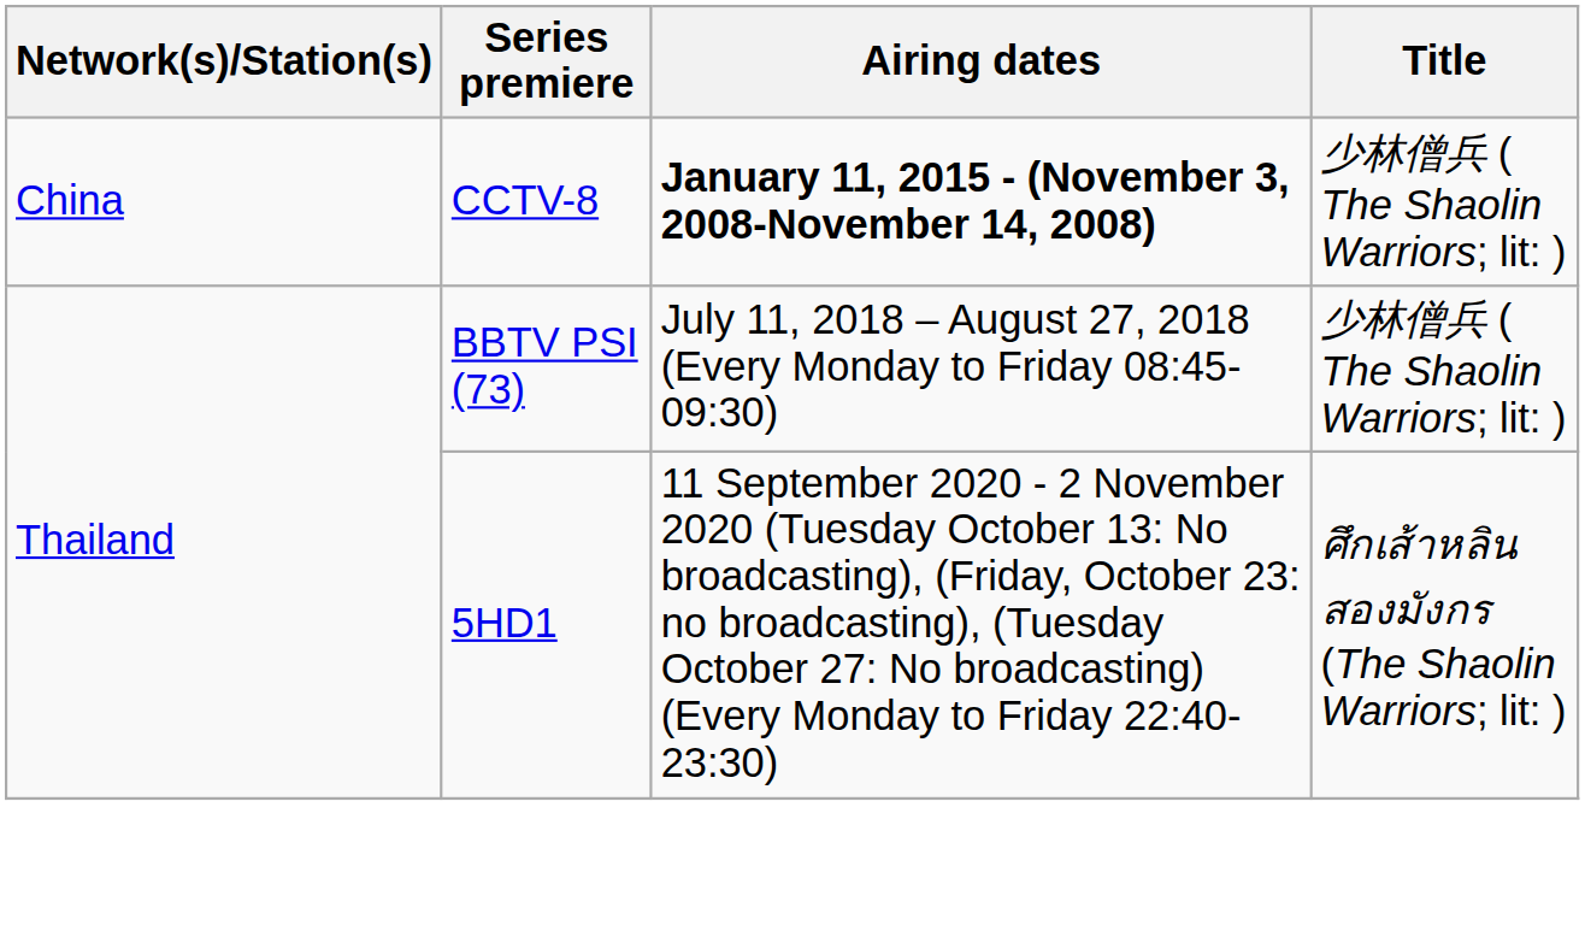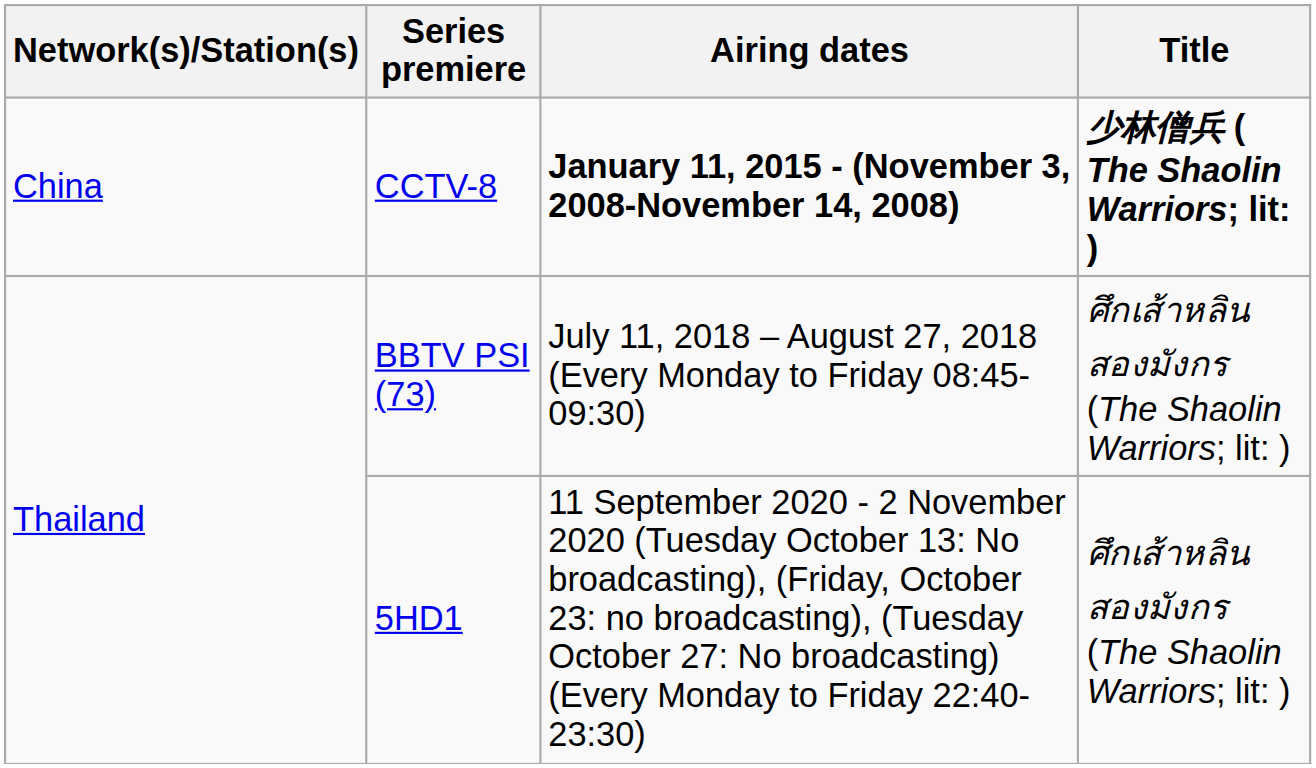 <table class="wikitable">
 <tr>
 <th>Network(s)/Station(s)</th>
 <th>Series premiere</th>
 <th>Airing dates</th>
 <th>Title</th>
 </tr>
 <tr>
 <td> <a href='#'>China</a></td>
 <td><a href='#'>CCTV-8</a></td>
 <td><strong>January 11, 2015 - (November 3, 2008-November 14, 2008)</strong></td>
-<td><em>少林僧兵</em> (<em> The Shaolin Warriors</em>; lit: <em> </em>)</td>
+<td><strong><em>少林僧兵</em> (<em> The Shaolin Warriors</em>; lit: <em> </em>)</strong></td>
 </tr>
 <tr>
 <td rowspan="2"> <a href='#'>Thailand</a></td>
 <td><a href='#'>BBTV PSI (73)</a></td>
 <td>July 11, 2018 – August 27, 2018 (Every Monday to Friday 08:45-09:30)</td>
-<td><em>少林僧兵</em> (<em> The Shaolin Warriors</em>; lit: <em> </em>)</td>
+<td><em>ศึกเส้าหลิน สองมังกร</em> (<em>The Shaolin Warriors</em>; lit: <em> </em>)</td>
 </tr>
 <tr>
 <td><a href='#'>5HD1</a></td>
 <td>11 September 2020 - 2 November 2020 (Tuesday October 13: No broadcasting), (Friday, October 23: no broadcasting), (Tuesday October 27: No broadcasting) (Every Monday to Friday 22:40-23:30)</td>
 <td><em>ศึกเส้าหลิน สองมังกร</em> (<em>The Shaolin Warriors</em>; lit: <em> </em>)</td>
 </tr>
 <tr>
 </tr>
 </table>
